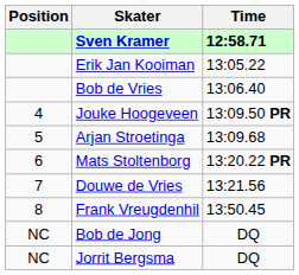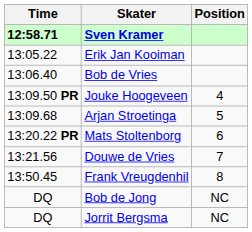 <table class="wikitable">
 <tr>
+<th>Time</th>
+<th>Skater</th>
 <th>Position</th>
-<th>Skater</th>
-<th>Time</th>
 </tr>
 <tr bgcolor=ccffcc>
+<td><strong>12:58.71</strong></td>
+<td><strong><a href='#'>Sven Kramer</a></strong></td>
 <td align="center"></td>
-<td><strong><a href='#'>Sven Kramer</a></strong></td>
-<td><strong>12:58.71</strong></td>
 </tr>
 <tr>
+<td>13:05.22</td>
+<td><a href='#'>Erik Jan Kooiman</a></td>
 <td align="center"></td>
-<td><a href='#'>Erik Jan Kooiman</a></td>
-<td>13:05.22</td>
 </tr>
 <tr>
+<td>13:06.40</td>
+<td><a href='#'>Bob de Vries</a></td>
 <td align="center"></td>
-<td><a href='#'>Bob de Vries</a></td>
-<td>13:06.40</td>
 </tr>
 <tr>
+<td>13:09.50 <strong>PR</strong></td>
+<td><a href='#'>Jouke Hoogeveen</a></td>
 <td align="center">4</td>
-<td><a href='#'>Jouke Hoogeveen</a></td>
-<td>13:09.50 <strong>PR</strong></td>
 </tr>
 <tr>
+<td>13:09.68</td>
+<td><a href='#'>Arjan Stroetinga</a></td>
 <td align="center">5</td>
-<td><a href='#'>Arjan Stroetinga</a></td>
-<td>13:09.68</td>
 </tr>
 <tr>
+<td>13:20.22 <strong>PR</strong></td>
+<td><a href='#'>Mats Stoltenborg</a></td>
 <td align="center">6</td>
-<td><a href='#'>Mats Stoltenborg</a></td>
-<td>13:20.22 <strong>PR</strong></td>
 </tr>
 <tr>
+<td>13:21.56</td>
+<td><a href='#'>Douwe de Vries</a></td>
 <td align="center">7</td>
-<td><a href='#'>Douwe de Vries</a></td>
-<td>13:21.56</td>
 </tr>
 <tr>
+<td>13:50.45</td>
+<td><a href='#'>Frank Vreugdenhil</a></td>
 <td align="center">8</td>
-<td><a href='#'>Frank Vreugdenhil</a></td>
-<td>13:50.45</td>
 </tr>
 <tr>
+<td align="center">DQ</td>
+<td><a href='#'>Bob de Jong</a></td>
 <td align="center">NC</td>
-<td><a href='#'>Bob de Jong</a></td>
-<td align="center">DQ</td>
 </tr>
 <tr>
+<td align="center">DQ</td>
+<td><a href='#'>Jorrit Bergsma</a></td>
 <td align="center">NC</td>
-<td><a href='#'>Jorrit Bergsma</a></td>
-<td align="center">DQ</td>
 </tr>
 </table>
